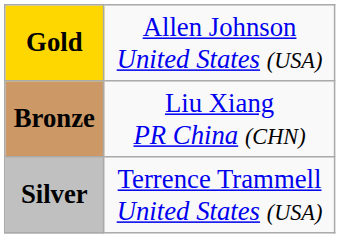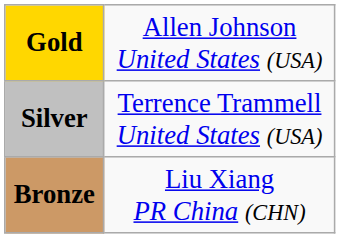 <table class="wikitable" style=" text-align:center; font-size:110%;" width="35%">
 <tr>
 <td bgcolor="gold"><strong>Gold</strong></td>
 <td> <a href='#'>Allen Johnson</a><br><em><a href='#'>United States</a> <small>(USA)</small></em></td>
 </tr>
 <tr>
+<td bgcolor="silver"><strong>Silver</strong></td>
+<td> <a href='#'>Terrence Trammell</a><br><em><a href='#'>United States</a> <small>(USA)</small></em></td>
+</tr>
+<tr>
 <td bgcolor="CC9966"><strong>Bronze</strong></td>
 <td> <a href='#'>Liu Xiang</a><br><em><a href='#'>PR China</a> <small>(CHN)</small></em></td>
 </tr>
-<tr>
-<td bgcolor="silver"><strong>Silver</strong></td>
-<td> <a href='#'>Terrence Trammell</a><br><em><a href='#'>United States</a> <small>(USA)</small></em></td>
-</tr>
 </table>
